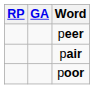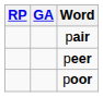 <table class="wikitable floatright" style="text-align: center;">
 <tr>
 <th><a href='#'>RP</a></th>
 <th><a href='#'>GA</a></th>
 <th>Word</th>
 </tr>
 <tr>
 <td></td>
 <td></td>
-<td>p<strong>eer</strong></td>
+<td>p<strong>air</strong></td>
 </tr>
 <tr>
 <td></td>
 <td></td>
-<td>p<strong>air</strong></td>
+<td>p<strong>eer</strong></td>
 </tr>
 <tr>
 <td></td>
 <td></td>
 <td>p<strong>oor</strong></td>
 </tr>
 </table>
